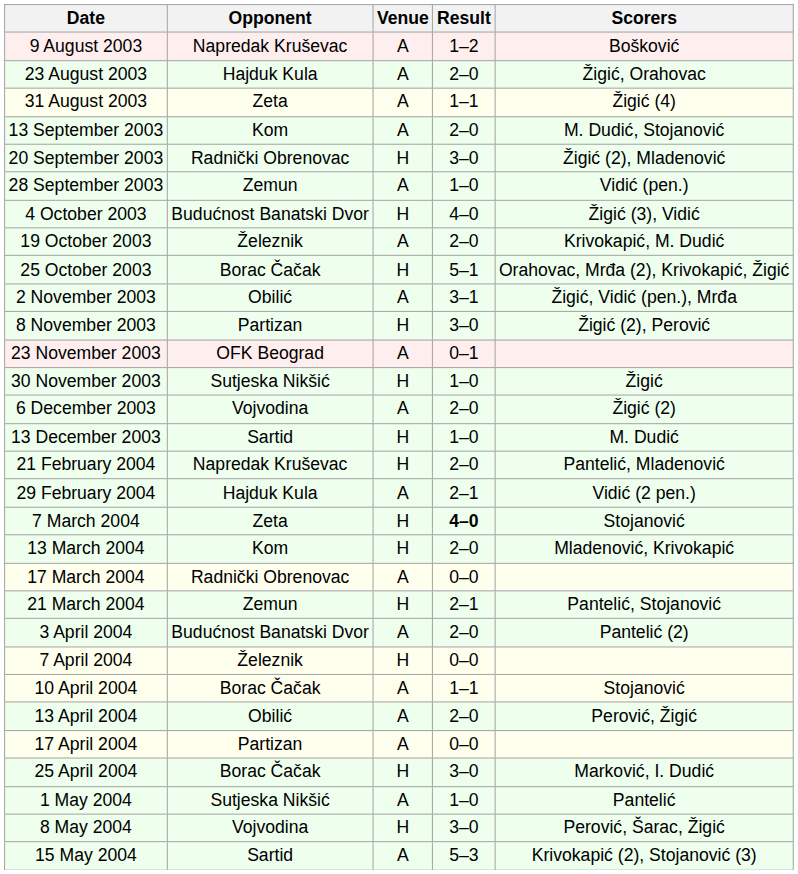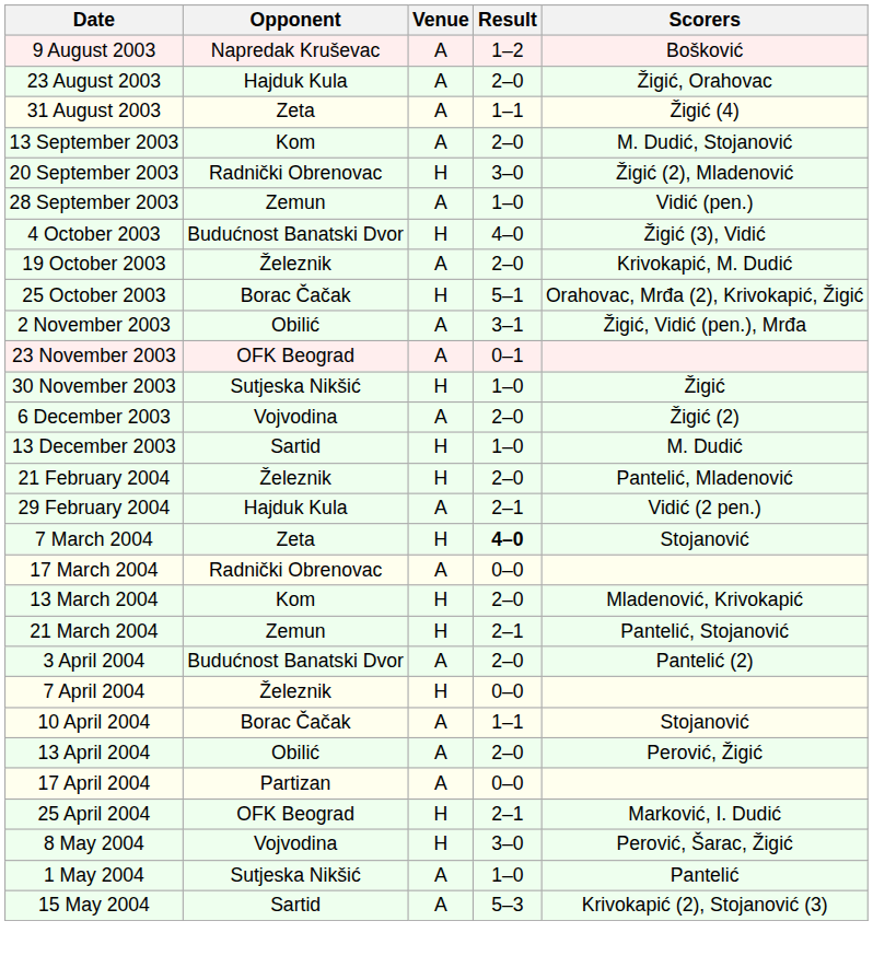 <table class="wikitable sortable" style="font-size:100%; text-align:center">
 <tr>
 <th>Date</th>
 <th>Opponent</th>
 <th>Venue</th>
 <th>Result</th>
 <th>Scorers</th>
 </tr>
 <tr bgcolor = "#FFEEEE">
 <td>9 August 2003</td>
 <td>Napredak Kruševac</td>
 <td>A</td>
 <td>1–2</td>
 <td>Bošković</td>
 </tr>
 <tr bgcolor = "#EEFFEE">
 <td>23 August 2003</td>
 <td>Hajduk Kula</td>
 <td>A</td>
 <td>2–0</td>
 <td>Žigić, Orahovac</td>
 </tr>
 <tr bgcolor = "#FFFFEE">
 <td>31 August 2003</td>
 <td>Zeta</td>
 <td>A</td>
 <td>1–1</td>
 <td>Žigić (4)</td>
 </tr>
 <tr bgcolor = "#EEFFEE">
 <td>13 September 2003</td>
 <td>Kom</td>
 <td>A</td>
 <td>2–0</td>
 <td>M. Dudić, Stojanović</td>
 </tr>
 <tr bgcolor = "#EEFFEE">
 <td>20 September 2003</td>
 <td>Radnički Obrenovac</td>
 <td>H</td>
 <td>3–0</td>
 <td>Žigić (2), Mladenović</td>
 </tr>
 <tr bgcolor = "#EEFFEE">
 <td>28 September 2003</td>
 <td>Zemun</td>
 <td>A</td>
 <td>1–0</td>
 <td>Vidić (pen.)</td>
 </tr>
 <tr bgcolor = "#EEFFEE">
 <td>4 October 2003</td>
 <td>Budućnost Banatski Dvor</td>
 <td>H</td>
 <td>4–0</td>
 <td>Žigić (3), Vidić</td>
 </tr>
 <tr bgcolor = "#EEFFEE">
 <td>19 October 2003</td>
 <td>Železnik</td>
 <td>A</td>
 <td>2–0</td>
 <td>Krivokapić, M. Dudić</td>
 </tr>
 <tr bgcolor = "#EEFFEE">
 <td>25 October 2003</td>
 <td>Borac Čačak</td>
 <td>H</td>
 <td>5–1</td>
 <td>Orahovac, Mrđa (2), Krivokapić, Žigić</td>
 </tr>
 <tr bgcolor = "#EEFFEE">
 <td>2 November 2003</td>
 <td>Obilić</td>
 <td>A</td>
 <td>3–1</td>
 <td>Žigić, Vidić (pen.), Mrđa</td>
 </tr>
-<tr bgcolor = "#EEFFEE">
-<td>8 November 2003</td>
-<td>Partizan</td>
-<td>H</td>
-<td>3–0</td>
-<td>Žigić (2), Perović</td>
-</tr>
 <tr bgcolor = "#FFEEEE">
 <td>23 November 2003</td>
 <td>OFK Beograd</td>
 <td>A</td>
 <td>0–1</td>
 <td></td>
 </tr>
 <tr bgcolor = "#EEFFEE">
 <td>30 November 2003</td>
 <td>Sutjeska Nikšić</td>
 <td>H</td>
 <td>1–0</td>
 <td>Žigić</td>
 </tr>
 <tr bgcolor = "#EEFFEE">
 <td>6 December 2003</td>
 <td>Vojvodina</td>
 <td>A</td>
 <td>2–0</td>
 <td>Žigić (2)</td>
 </tr>
 <tr bgcolor = "#EEFFEE">
 <td>13 December 2003</td>
 <td>Sartid</td>
 <td>H</td>
 <td>1–0</td>
 <td>M. Dudić</td>
 </tr>
 <tr bgcolor = "#EEFFEE">
 <td>21 February 2004</td>
-<td>Napredak Kruševac</td>
+<td>Železnik</td>
 <td>H</td>
 <td>2–0</td>
 <td>Pantelić, Mladenović</td>
 </tr>
 <tr bgcolor = "#EEFFEE">
 <td>29 February 2004</td>
 <td>Hajduk Kula</td>
 <td>A</td>
 <td>2–1</td>
 <td>Vidić (2 pen.)</td>
 </tr>
 <tr bgcolor = "#EEFFEE">
 <td>7 March 2004</td>
 <td>Zeta</td>
 <td>H</td>
 <td><strong>4–0</strong></td>
 <td>Stojanović</td>
 </tr>
+<tr bgcolor = "#FFFFEE">
+<td>17 March 2004</td>
+<td>Radnički Obrenovac</td>
+<td>A</td>
+<td>0–0</td>
+<td></td>
+</tr>
 <tr bgcolor = "#EEFFEE">
 <td>13 March 2004</td>
 <td>Kom</td>
 <td>H</td>
 <td>2–0</td>
 <td>Mladenović, Krivokapić</td>
-</tr>
-<tr bgcolor = "#FFFFEE">
-<td>17 March 2004</td>
-<td>Radnički Obrenovac</td>
-<td>A</td>
-<td>0–0</td>
-<td></td>
 </tr>
 <tr bgcolor = "#EEFFEE">
 <td>21 March 2004</td>
 <td>Zemun</td>
 <td>H</td>
 <td>2–1</td>
 <td>Pantelić, Stojanović</td>
 </tr>
 <tr bgcolor = "#EEFFEE">
 <td>3 April 2004</td>
 <td>Budućnost Banatski Dvor</td>
 <td>A</td>
 <td>2–0</td>
 <td>Pantelić (2)</td>
 </tr>
 <tr bgcolor = "#FFFFEE">
 <td>7 April 2004</td>
 <td>Železnik</td>
 <td>H</td>
 <td>0–0</td>
 <td></td>
 </tr>
 <tr bgcolor = "#FFFFEE">
 <td>10 April 2004</td>
 <td>Borac Čačak</td>
 <td>A</td>
 <td>1–1</td>
 <td>Stojanović</td>
 </tr>
 <tr bgcolor = "#EEFFEE">
 <td>13 April 2004</td>
 <td>Obilić</td>
 <td>A</td>
 <td>2–0</td>
 <td>Perović, Žigić</td>
 </tr>
 <tr bgcolor = "#FFFFEE">
 <td>17 April 2004</td>
 <td>Partizan</td>
 <td>A</td>
 <td>0–0</td>
 <td></td>
 </tr>
 <tr bgcolor = "#EEFFEE">
 <td>25 April 2004</td>
-<td>Borac Čačak</td>
+<td>OFK Beograd</td>
+<td>H</td>
+<td>2–1</td>
+<td>Marković, I. Dudić</td>
+</tr>
+<tr bgcolor = "#EEFFEE">
+<td>8 May 2004</td>
+<td>Vojvodina</td>
 <td>H</td>
 <td>3–0</td>
-<td>Marković, I. Dudić</td>
+<td>Perović, Šarac, Žigić</td>
 </tr>
 <tr bgcolor = "#EEFFEE">
 <td>1 May 2004</td>
 <td>Sutjeska Nikšić</td>
 <td>A</td>
 <td>1–0</td>
 <td>Pantelić</td>
 </tr>
 <tr bgcolor = "#EEFFEE">
-<td>8 May 2004</td>
-<td>Vojvodina</td>
-<td>H</td>
-<td>3–0</td>
-<td>Perović, Šarac, Žigić</td>
-</tr>
-<tr bgcolor = "#EEFFEE">
 <td>15 May 2004</td>
 <td>Sartid</td>
 <td>A</td>
 <td>5–3</td>
 <td>Krivokapić (2), Stojanović (3)</td>
 </tr>
 </table>
